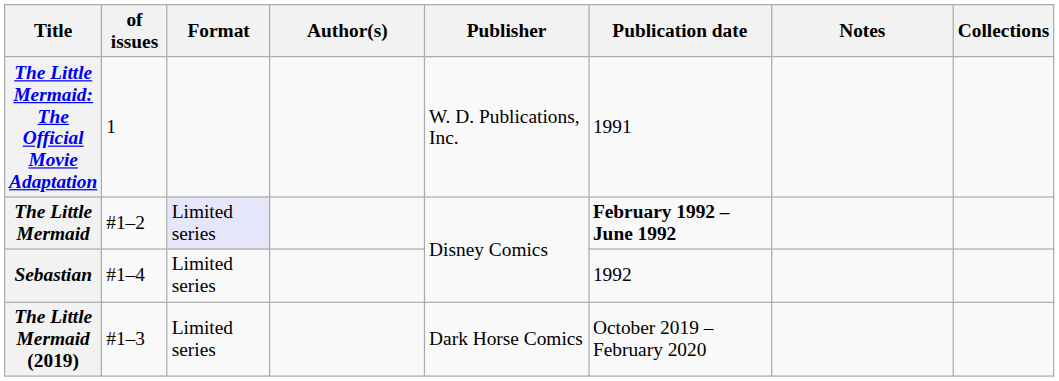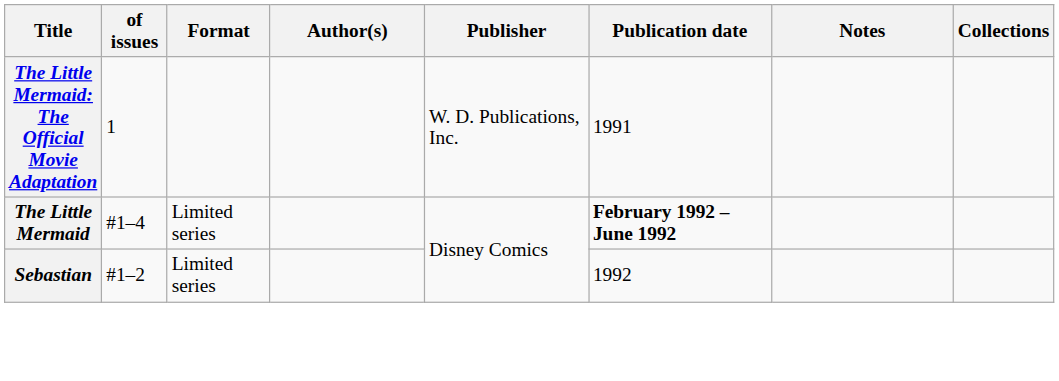 <table class="wikitable">
 <tr>
 <th>Title</th>
 <th style="width:40pt"> of issues</th>
 <th style="width:75pt">Format</th>
 <th style="width:125pt">Author(s)</th>
 <th style="width:125pt">Publisher</th>
 <th style="width:150pt">Publication date</th>
 <th style="width:175pt">Notes</th>
 <th>Collections</th>
 </tr>
 <tr>
 <th><em><a href='#'>The Little Mermaid: The Official Movie Adaptation</a></em></th>
 <td>1</td>
 <td></td>
 <td></td>
 <td>W. D. Publications, Inc.</td>
 <td>1991</td>
 <td></td>
 <td></td>
 </tr>
 <tr>
 <th><em>The Little Mermaid</em></th>
-<td>#1–2</td>
-<td style="background: lavender;">Limited series</td>
+<td>#1–4</td>
+<td>Limited series</td>
 <td></td>
 <td rowspan="2">Disney Comics</td>
 <td><strong>February 1992 – June 1992</strong></td>
 <td></td>
 <td></td>
 </tr>
 <tr>
 <th><em>Sebastian</em></th>
-<td>#1–4</td>
+<td>#1–2</td>
 <td>Limited series</td>
 <td></td>
 <td>1992</td>
 <td></td>
 <td></td>
 </tr>
-<tr>
-<th><em>The Little Mermaid</em> (2019)</th>
-<td>#1–3</td>
-<td>Limited series</td>
-<td></td>
-<td>Dark Horse Comics</td>
-<td>October 2019 – February 2020</td>
-<td></td>
-<td></td>
-</tr>
 </table>
